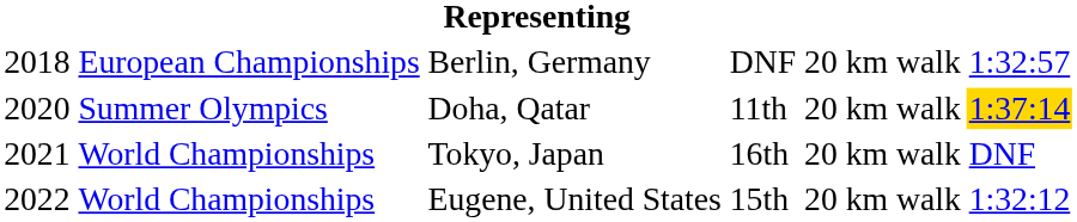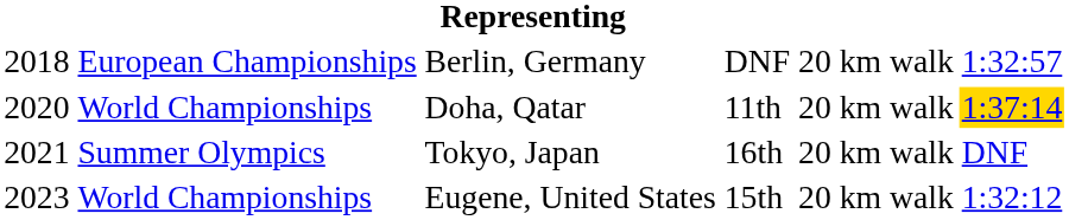 <table>
 <tr>
 <th colspan="6">Representing </th>
 </tr>
 <tr>
 <td>2018</td>
 <td><a href='#'>European Championships</a></td>
 <td>Berlin, Germany</td>
 <td>DNF</td>
 <td>20 km walk</td>
 <td><a href='#'>1:32:57</a></td>
 </tr>
 <tr>
 <td>2020</td>
-<td><a href='#'>Summer Olympics</a></td>
+<td><a href='#'>World Championships</a></td>
 <td>Doha, Qatar</td>
 <td>11th</td>
 <td>20 km walk</td>
 <td style="background: gold;"><a href='#'>1:37:14</a></td>
 </tr>
 <tr>
 <td>2021</td>
-<td><a href='#'>World Championships</a></td>
+<td><a href='#'>Summer Olympics</a></td>
 <td>Tokyo, Japan</td>
 <td>16th</td>
 <td>20 km walk</td>
 <td><a href='#'>DNF</a></td>
 </tr>
 <tr>
-<td>2022</td>
+<td>2023</td>
 <td><a href='#'>World Championships</a></td>
 <td>Eugene, United States</td>
 <td>15th</td>
 <td>20 km walk</td>
 <td><a href='#'>1:32:12</a></td>
 </tr>
 </table>
